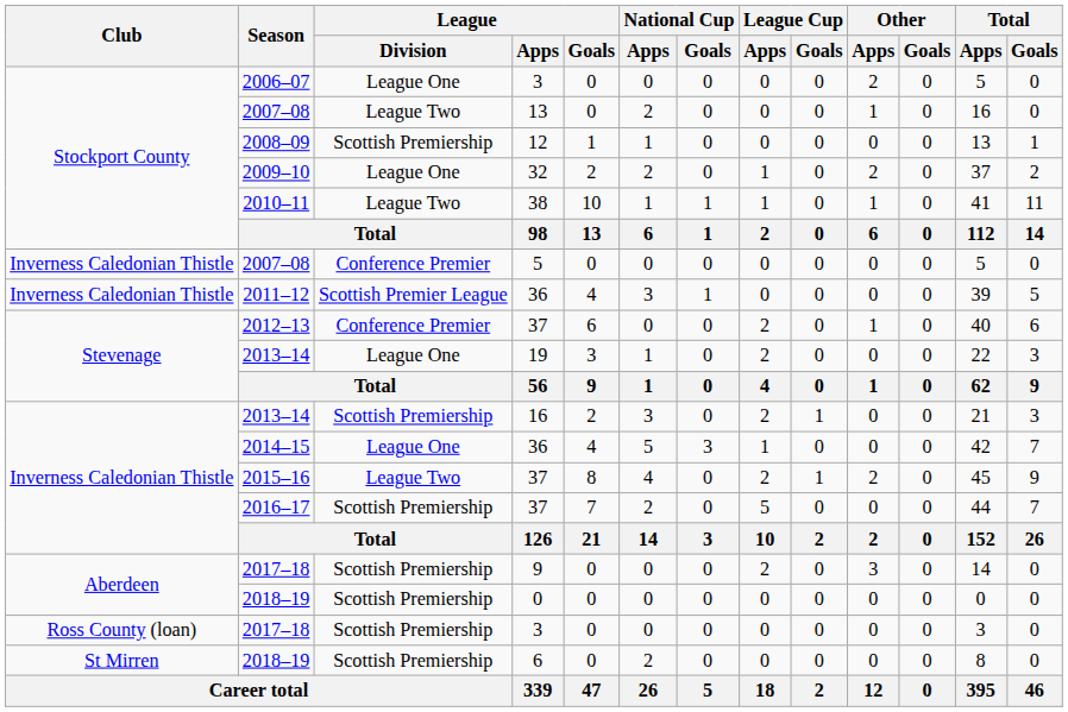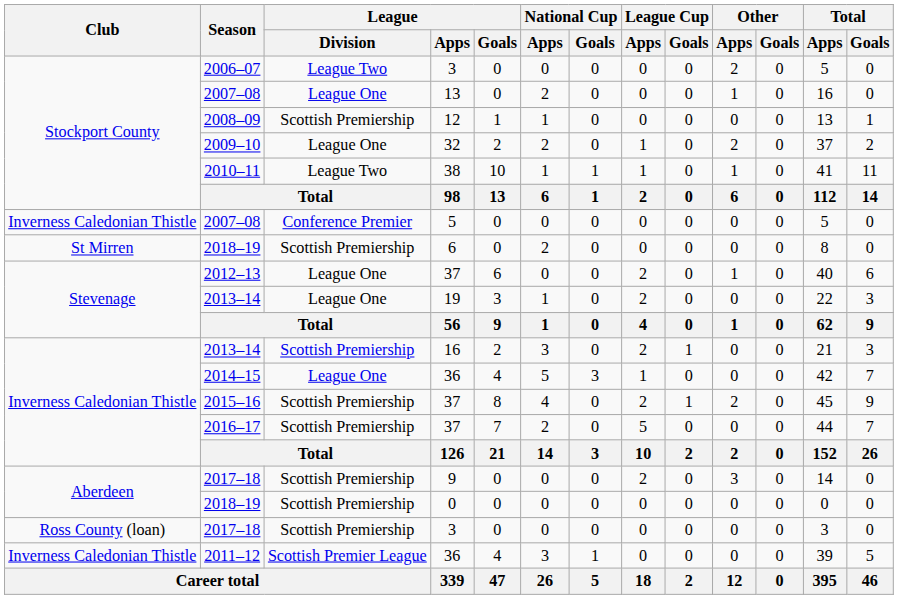 <table class="wikitable" style="text-align: center">
 <tr>
 <th rowspan="2">Club</th>
 <th rowspan="2">Season</th>
 <th colspan="3">League</th>
 <th colspan="2">National Cup</th>
 <th colspan="2">League Cup</th>
 <th colspan="2">Other</th>
 <th colspan="2">Total</th>
 </tr>
 <tr>
 <th>Division</th>
 <th>Apps</th>
 <th>Goals</th>
 <th>Apps</th>
 <th>Goals</th>
 <th>Apps</th>
 <th>Goals</th>
 <th>Apps</th>
 <th>Goals</th>
 <th>Apps</th>
 <th>Goals</th>
 </tr>
 <tr>
 <td rowspan="6"><a href='#'>Stockport County</a></td>
 <td><a href='#'>2006–07</a></td>
-<td>League One</td>
+<td><a href='#'>League Two</a></td>
 <td>3</td>
 <td>0</td>
 <td>0</td>
 <td>0</td>
 <td>0</td>
 <td>0</td>
 <td>2</td>
 <td>0</td>
 <td>5</td>
 <td>0</td>
 </tr>
 <tr>
 <td><a href='#'>2007–08</a></td>
-<td>League Two</td>
+<td><a href='#'>League One</a></td>
 <td>13</td>
 <td>0</td>
 <td>2</td>
 <td>0</td>
 <td>0</td>
 <td>0</td>
 <td>1</td>
 <td>0</td>
 <td>16</td>
 <td>0</td>
 </tr>
 <tr>
 <td><a href='#'>2008–09</a></td>
 <td>Scottish Premiership</td>
 <td>12</td>
 <td>1</td>
 <td>1</td>
 <td>0</td>
 <td>0</td>
 <td>0</td>
 <td>0</td>
 <td>0</td>
 <td>13</td>
 <td>1</td>
 </tr>
 <tr>
 <td><a href='#'>2009–10</a></td>
 <td>League One</td>
 <td>32</td>
 <td>2</td>
 <td>2</td>
 <td>0</td>
 <td>1</td>
 <td>0</td>
 <td>2</td>
 <td>0</td>
 <td>37</td>
 <td>2</td>
 </tr>
 <tr>
 <td><a href='#'>2010–11</a></td>
 <td>League Two</td>
 <td>38</td>
 <td>10</td>
 <td>1</td>
 <td>1</td>
 <td>1</td>
 <td>0</td>
 <td>1</td>
 <td>0</td>
 <td>41</td>
 <td>11</td>
 </tr>
 <tr>
 <th colspan="2">Total</th>
 <th>98</th>
 <th>13</th>
 <th>6</th>
 <th>1</th>
 <th>2</th>
 <th>0</th>
 <th>6</th>
 <th>0</th>
 <th>112</th>
 <th>14</th>
 </tr>
 <tr>
 <td><a href='#'>Inverness Caledonian Thistle</a></td>
 <td><a href='#'>2007–08</a></td>
 <td><a href='#'>Conference Premier</a></td>
 <td>5</td>
 <td>0</td>
 <td>0</td>
 <td>0</td>
 <td>0</td>
 <td>0</td>
 <td>0</td>
 <td>0</td>
 <td>5</td>
 <td>0</td>
 </tr>
 <tr>
-<td><a href='#'>Inverness Caledonian Thistle</a></td>
-<td><a href='#'>2011–12</a></td>
-<td><a href='#'>Scottish Premier League</a></td>
-<td>36</td>
-<td>4</td>
-<td>3</td>
-<td>1</td>
+<td><a href='#'>St Mirren</a></td>
+<td><a href='#'>2018–19</a></td>
+<td>Scottish Premiership</td>
+<td>6</td>
+<td>0</td>
+<td>2</td>
 <td>0</td>
 <td>0</td>
 <td>0</td>
 <td>0</td>
-<td>39</td>
-<td>5</td>
+<td>0</td>
+<td>8</td>
+<td>0</td>
 </tr>
 <tr>
 <td rowspan="3"><a href='#'>Stevenage</a></td>
 <td><a href='#'>2012–13</a></td>
-<td><a href='#'>Conference Premier</a></td>
+<td>League One</td>
 <td>37</td>
 <td>6</td>
 <td>0</td>
 <td>0</td>
 <td>2</td>
 <td>0</td>
 <td>1</td>
 <td>0</td>
 <td>40</td>
 <td>6</td>
 </tr>
 <tr>
 <td><a href='#'>2013–14</a></td>
 <td>League One</td>
 <td>19</td>
 <td>3</td>
 <td>1</td>
 <td>0</td>
 <td>2</td>
 <td>0</td>
 <td>0</td>
 <td>0</td>
 <td>22</td>
 <td>3</td>
 </tr>
 <tr>
 <th colspan="2">Total</th>
 <th>56</th>
 <th>9</th>
 <th>1</th>
 <th>0</th>
 <th>4</th>
 <th>0</th>
 <th>1</th>
 <th>0</th>
 <th>62</th>
 <th>9</th>
 </tr>
 <tr>
 <td rowspan="5"><a href='#'>Inverness Caledonian Thistle</a></td>
 <td><a href='#'>2013–14</a></td>
 <td><a href='#'>Scottish Premiership</a></td>
 <td>16</td>
 <td>2</td>
 <td>3</td>
 <td>0</td>
 <td>2</td>
 <td>1</td>
 <td>0</td>
 <td>0</td>
 <td>21</td>
 <td>3</td>
 </tr>
 <tr>
 <td><a href='#'>2014–15</a></td>
 <td><a href='#'>League One</a></td>
 <td>36</td>
 <td>4</td>
 <td>5</td>
 <td>3</td>
 <td>1</td>
 <td>0</td>
 <td>0</td>
 <td>0</td>
 <td>42</td>
 <td>7</td>
 </tr>
 <tr>
 <td><a href='#'>2015–16</a></td>
-<td><a href='#'>League Two</a></td>
+<td>Scottish Premiership</td>
 <td>37</td>
 <td>8</td>
 <td>4</td>
 <td>0</td>
 <td>2</td>
 <td>1</td>
 <td>2</td>
 <td>0</td>
 <td>45</td>
 <td>9</td>
 </tr>
 <tr>
 <td><a href='#'>2016–17</a></td>
 <td>Scottish Premiership</td>
 <td>37</td>
 <td>7</td>
 <td>2</td>
 <td>0</td>
 <td>5</td>
 <td>0</td>
 <td>0</td>
 <td>0</td>
 <td>44</td>
 <td>7</td>
 </tr>
 <tr>
 <th colspan="2">Total</th>
 <th>126</th>
 <th>21</th>
 <th>14</th>
 <th>3</th>
 <th>10</th>
 <th>2</th>
 <th>2</th>
 <th>0</th>
 <th>152</th>
 <th>26</th>
 </tr>
 <tr>
 <td rowspan="2"><a href='#'>Aberdeen</a></td>
 <td><a href='#'>2017–18</a></td>
 <td>Scottish Premiership</td>
 <td>9</td>
 <td>0</td>
 <td>0</td>
 <td>0</td>
 <td>2</td>
 <td>0</td>
 <td>3</td>
 <td>0</td>
 <td>14</td>
 <td>0</td>
 </tr>
 <tr>
 <td><a href='#'>2018–19</a></td>
 <td>Scottish Premiership</td>
 <td>0</td>
 <td>0</td>
 <td>0</td>
 <td>0</td>
 <td>0</td>
 <td>0</td>
 <td>0</td>
 <td>0</td>
 <td>0</td>
 <td>0</td>
 </tr>
 <tr>
 <td><a href='#'>Ross County</a> (loan)</td>
 <td><a href='#'>2017–18</a></td>
 <td>Scottish Premiership</td>
 <td>3</td>
 <td>0</td>
 <td>0</td>
 <td>0</td>
 <td>0</td>
 <td>0</td>
 <td>0</td>
 <td>0</td>
 <td>3</td>
 <td>0</td>
 </tr>
 <tr>
-<td><a href='#'>St Mirren</a></td>
-<td><a href='#'>2018–19</a></td>
-<td>Scottish Premiership</td>
-<td>6</td>
-<td>0</td>
-<td>2</td>
+<td><a href='#'>Inverness Caledonian Thistle</a></td>
+<td><a href='#'>2011–12</a></td>
+<td><a href='#'>Scottish Premier League</a></td>
+<td>36</td>
+<td>4</td>
+<td>3</td>
+<td>1</td>
 <td>0</td>
 <td>0</td>
 <td>0</td>
 <td>0</td>
-<td>0</td>
-<td>8</td>
-<td>0</td>
+<td>39</td>
+<td>5</td>
 </tr>
 <tr>
 <th colspan="3">Career total</th>
 <th>339</th>
 <th>47</th>
 <th>26</th>
 <th>5</th>
 <th>18</th>
 <th>2</th>
 <th>12</th>
 <th>0</th>
 <th>395</th>
 <th>46</th>
 </tr>
 </table>
